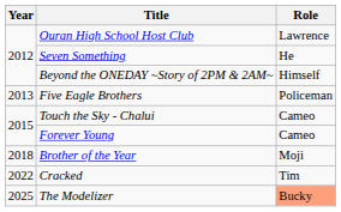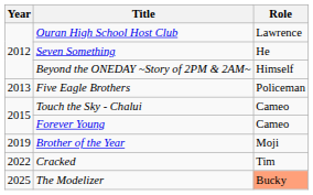 <table class="wikitable">
 <tr>
 <th>Year</th>
 <th>Title</th>
 <th>Role</th>
 </tr>
 <tr>
 <td rowspan="3">2012</td>
 <td><em><a href='#'>Ouran High School Host Club</a></em></td>
 <td>Lawrence</td>
 </tr>
 <tr>
 <td><em><a href='#'>Seven Something</a></em></td>
 <td>He</td>
 </tr>
 <tr>
 <td><em>Beyond the ONEDAY ~Story of 2PM & 2AM~</em></td>
 <td>Himself</td>
 </tr>
 <tr>
 <td>2013</td>
 <td><em>Five Eagle Brothers</em></td>
 <td>Policeman</td>
 </tr>
 <tr>
 <td rowspan="2">2015</td>
 <td><em>Touch the Sky - Chalui</em></td>
 <td>Cameo</td>
 </tr>
 <tr>
 <td><em><a href='#'>Forever Young</a></em></td>
 <td>Cameo</td>
 </tr>
 <tr>
-<td>2018</td>
+<td>2019</td>
 <td><em><a href='#'>Brother of the Year</a></em></td>
 <td>Moji</td>
 </tr>
 <tr>
 <td>2022</td>
 <td><em>Cracked</em></td>
 <td>Tim</td>
 </tr>
 <tr>
 <td>2025</td>
 <td><em>The Modelizer</em></td>
 <td style="background: lightsalmon;">Bucky</td>
 </tr>
 </table>
